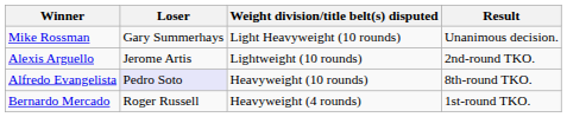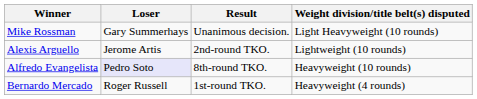 <table class=wikitable>
 <tr>
 <th>Winner</th>
 <th>Loser</th>
+<th>Result</th>
 <th>Weight division/title belt(s) disputed</th>
-<th>Result</th>
 </tr>
 <tr>
 <td> <a href='#'>Mike Rossman</a></td>
 <td> Gary Summerhays</td>
+<td>Unanimous decision.</td>
 <td>Light Heavyweight (10 rounds)</td>
-<td>Unanimous decision.</td>
 </tr>
 <tr>
 <td> <a href='#'>Alexis Arguello</a></td>
 <td> Jerome Artis</td>
+<td>2nd-round TKO.</td>
 <td>Lightweight (10 rounds)</td>
-<td>2nd-round TKO.</td>
 </tr>
 <tr>
 <td> <a href='#'>Alfredo Evangelista</a></td>
 <td style="background: lavender;"> Pedro Soto</td>
+<td>8th-round TKO.</td>
 <td>Heavyweight (10 rounds)</td>
-<td>8th-round TKO.</td>
 </tr>
 <tr>
 <td> <a href='#'>Bernardo Mercado</a></td>
 <td> Roger Russell</td>
+<td>1st-round TKO.</td>
 <td>Heavyweight (4 rounds)</td>
-<td>1st-round TKO.</td>
 </tr>
 </table>
